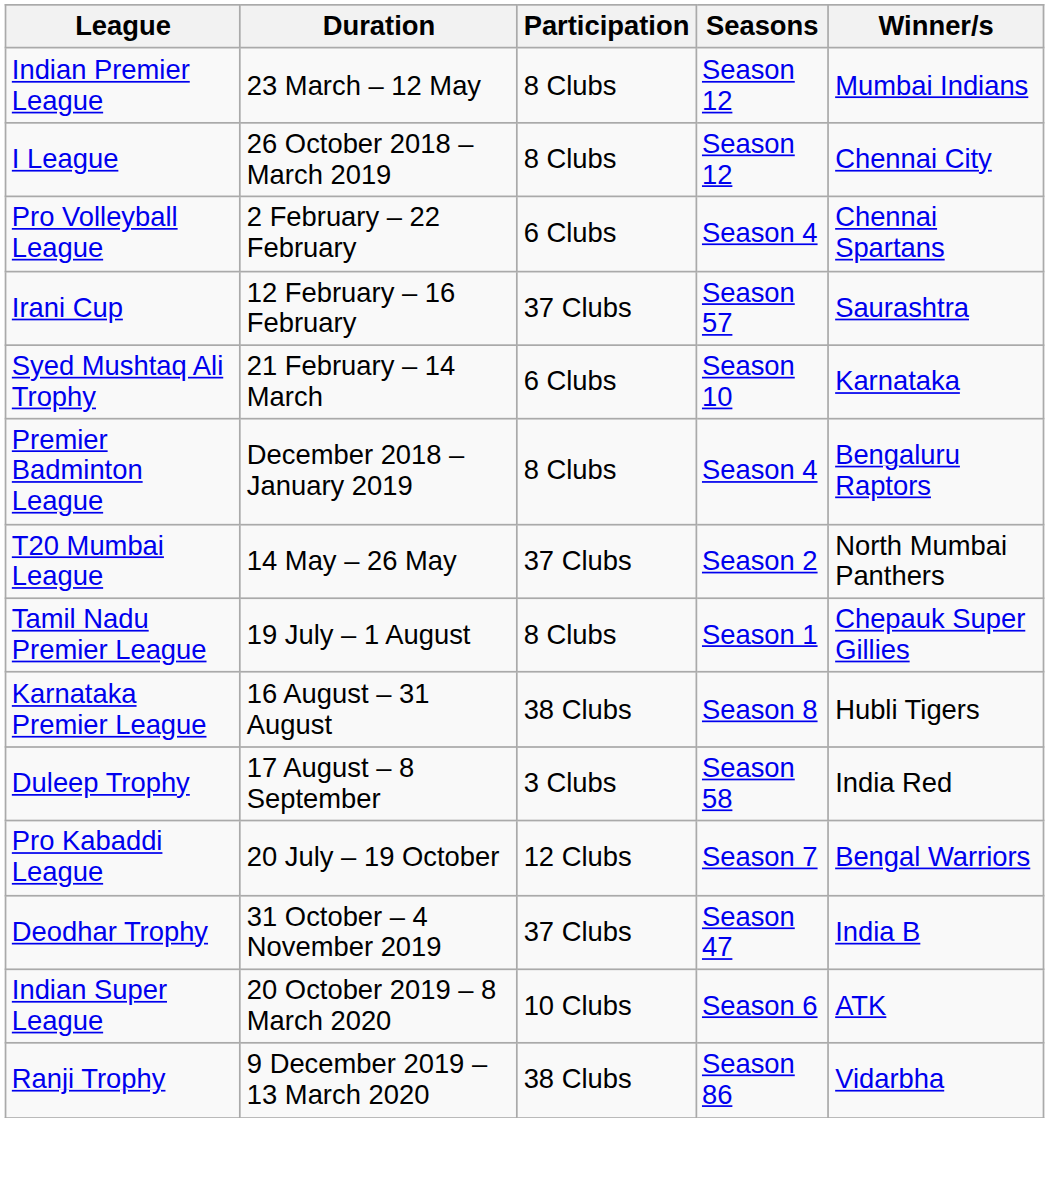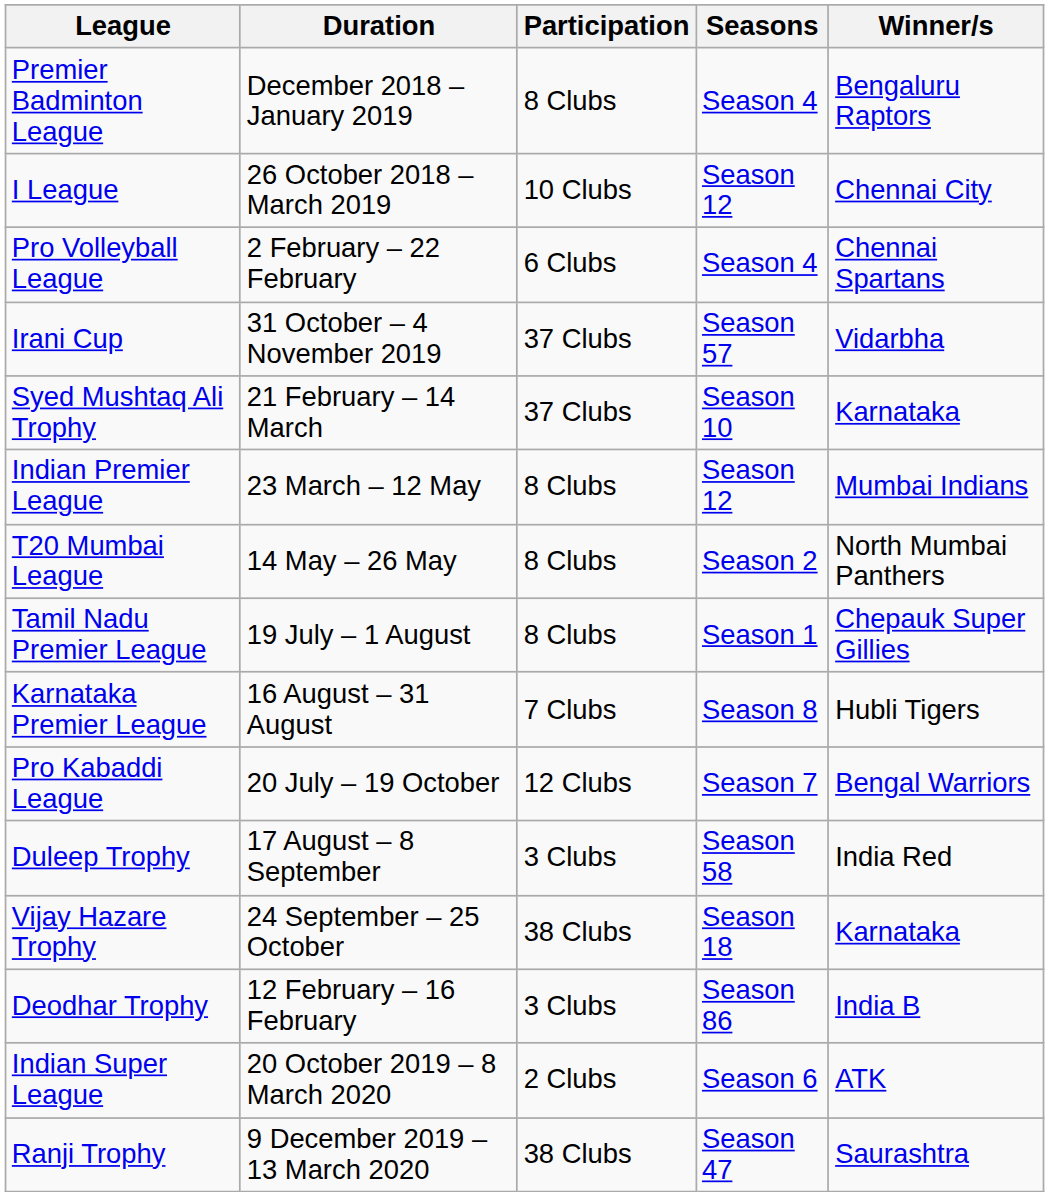 <table class="wikitable sortable" align="center" style="margin:.5em;">
 <tr>
 <th>League</th>
 <th>Duration</th>
 <th>Participation</th>
 <th>Seasons</th>
 <th>Winner/s</th>
 </tr>
 <tr>
-<td> <a href='#'>Indian Premier League</a></td>
-<td>23 March – 12 May</td>
+<td> <a href='#'>Premier Badminton League</a></td>
+<td>December 2018 – January 2019</td>
 <td>8 Clubs</td>
-<td><a href='#'>Season 12</a></td>
-<td><a href='#'>Mumbai Indians</a></td>
+<td><a href='#'>Season 4</a></td>
+<td><a href='#'>Bengaluru Raptors</a></td>
 </tr>
 <tr>
 <td> <a href='#'>I League</a></td>
 <td>26 October 2018 – March 2019</td>
-<td>8 Clubs</td>
+<td>10 Clubs</td>
 <td><a href='#'>Season 12</a></td>
 <td><a href='#'>Chennai City</a></td>
 </tr>
 <tr>
 <td> <a href='#'>Pro Volleyball League</a></td>
 <td>2 February – 22 February</td>
 <td>6 Clubs</td>
 <td><a href='#'>Season 4</a></td>
 <td><a href='#'>Chennai Spartans</a></td>
 </tr>
 <tr>
 <td> <a href='#'>Irani Cup</a></td>
-<td>12 February – 16 February</td>
+<td>31 October – 4 November 2019</td>
 <td>37 Clubs</td>
 <td><a href='#'>Season 57</a></td>
-<td><a href='#'>Saurashtra</a></td>
+<td><a href='#'>Vidarbha</a></td>
 </tr>
 <tr>
 <td> <a href='#'>Syed Mushtaq Ali Trophy</a></td>
 <td>21 February – 14 March</td>
-<td>6 Clubs</td>
+<td>37 Clubs</td>
 <td><a href='#'>Season 10</a></td>
 <td><a href='#'>Karnataka</a></td>
 </tr>
 <tr>
-<td> <a href='#'>Premier Badminton League</a></td>
-<td>December 2018 – January 2019</td>
+<td> <a href='#'>Indian Premier League</a></td>
+<td>23 March – 12 May</td>
 <td>8 Clubs</td>
-<td><a href='#'>Season 4</a></td>
-<td><a href='#'>Bengaluru Raptors</a></td>
+<td><a href='#'>Season 12</a></td>
+<td><a href='#'>Mumbai Indians</a></td>
 </tr>
 <tr>
 <td> <a href='#'>T20 Mumbai League</a></td>
 <td>14 May – 26 May</td>
-<td>37 Clubs</td>
+<td>8 Clubs</td>
 <td><a href='#'>Season 2</a></td>
 <td>North Mumbai Panthers</td>
 </tr>
 <tr>
 <td> <a href='#'>Tamil Nadu Premier League</a></td>
 <td>19 July – 1 August</td>
 <td>8 Clubs</td>
 <td><a href='#'>Season 1</a></td>
 <td><a href='#'>Chepauk Super Gillies</a></td>
 </tr>
 <tr>
 <td> <a href='#'>Karnataka Premier League</a></td>
 <td>16 August – 31 August</td>
-<td>38 Clubs</td>
+<td>7 Clubs</td>
 <td><a href='#'>Season 8</a></td>
 <td>Hubli Tigers</td>
+</tr>
+<tr>
+<td> <a href='#'>Pro Kabaddi League</a></td>
+<td>20 July – 19 October</td>
+<td>12 Clubs</td>
+<td><a href='#'>Season 7</a></td>
+<td><a href='#'>Bengal Warriors</a></td>
 </tr>
 <tr>
 <td> <a href='#'>Duleep Trophy</a></td>
 <td>17 August – 8 September</td>
 <td>3 Clubs</td>
 <td><a href='#'>Season 58</a></td>
 <td>India Red</td>
 </tr>
 <tr>
-<td> <a href='#'>Pro Kabaddi League</a></td>
-<td>20 July – 19 October</td>
-<td>12 Clubs</td>
-<td><a href='#'>Season 7</a></td>
-<td><a href='#'>Bengal Warriors</a></td>
+<td> <a href='#'>Vijay Hazare Trophy</a></td>
+<td>24 September – 25 October</td>
+<td>38 Clubs</td>
+<td><a href='#'>Season 18</a></td>
+<td><a href='#'>Karnataka</a></td>
 </tr>
 <tr>
 <td> <a href='#'>Deodhar Trophy</a></td>
-<td>31 October – 4 November 2019</td>
-<td>37 Clubs</td>
-<td><a href='#'>Season 47</a></td>
+<td>12 February – 16 February</td>
+<td>3 Clubs</td>
+<td><a href='#'>Season 86</a></td>
 <td><a href='#'>India B</a></td>
 </tr>
 <tr>
 <td> <a href='#'>Indian Super League</a></td>
 <td>20 October 2019 – 8 March 2020</td>
-<td>10 Clubs</td>
+<td>2 Clubs</td>
 <td><a href='#'>Season 6</a></td>
 <td><a href='#'>ATK</a></td>
 </tr>
 <tr>
 <td> <a href='#'>Ranji Trophy</a></td>
 <td>9 December 2019 – 13 March 2020</td>
 <td>38 Clubs</td>
-<td><a href='#'>Season 86</a></td>
-<td><a href='#'>Vidarbha</a></td>
+<td><a href='#'>Season 47</a></td>
+<td><a href='#'>Saurashtra</a></td>
 </tr>
 </table>
